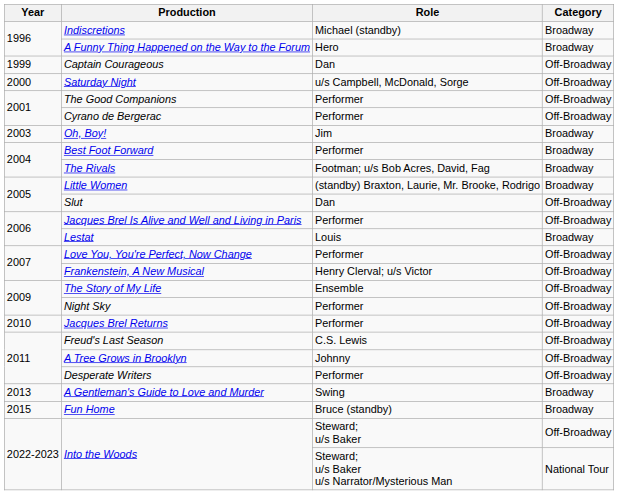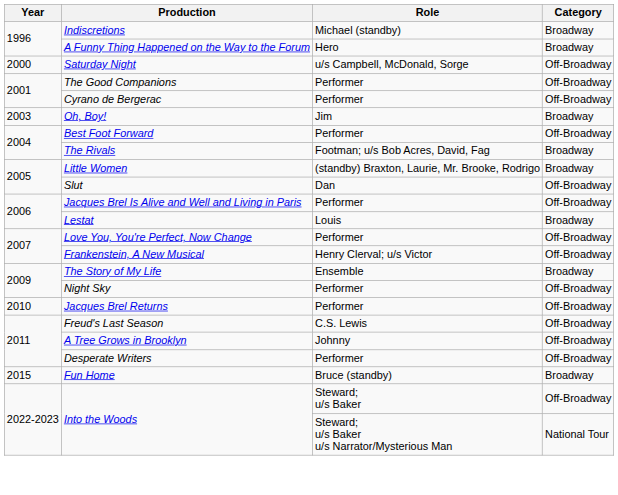 <table class="wikitable sortable">
 <tr>
 <th>Year</th>
 <th>Production</th>
 <th>Role</th>
 <th>Category</th>
 </tr>
 <tr>
 <td rowspan=2>1996</td>
 <td><em><a href='#'>Indiscretions</a></em></td>
 <td>Michael (standby)</td>
 <td>Broadway</td>
 </tr>
 <tr>
 <td><em><a href='#'>A Funny Thing Happened on the Way to the Forum</a></em></td>
 <td>Hero</td>
 <td>Broadway</td>
-</tr>
-<tr>
-<td>1999</td>
-<td><em>Captain Courageous</em></td>
-<td>Dan</td>
-<td>Off-Broadway</td>
 </tr>
 <tr>
 <td>2000</td>
 <td><em><a href='#'>Saturday Night</a></em></td>
 <td>u/s Campbell, McDonald, Sorge</td>
 <td>Off-Broadway</td>
 </tr>
 <tr>
 <td rowspan=2>2001</td>
 <td><em>The Good Companions</em></td>
 <td>Performer</td>
 <td>Off-Broadway</td>
 </tr>
 <tr>
 <td><em>Cyrano de Bergerac</em></td>
 <td>Performer</td>
 <td>Off-Broadway</td>
 </tr>
 <tr>
 <td>2003</td>
 <td><em><a href='#'>Oh, Boy!</a></em></td>
 <td>Jim</td>
 <td>Broadway</td>
 </tr>
 <tr>
 <td rowspan=2>2004</td>
 <td><em><a href='#'>Best Foot Forward</a></em></td>
 <td>Performer</td>
-<td>Broadway</td>
+<td>Off-Broadway</td>
 </tr>
 <tr>
 <td><em><a href='#'>The Rivals</a></em></td>
 <td>Footman; u/s Bob Acres, David, Fag</td>
 <td>Broadway</td>
 </tr>
 <tr>
 <td rowspan=2>2005</td>
 <td><em><a href='#'>Little Women</a></em></td>
 <td>(standby) Braxton, Laurie, Mr. Brooke, Rodrigo</td>
 <td>Broadway</td>
 </tr>
 <tr>
 <td><em>Slut</em></td>
 <td>Dan</td>
 <td>Off-Broadway</td>
 </tr>
 <tr>
 <td rowspan=2>2006</td>
 <td><em><a href='#'>Jacques Brel Is Alive and Well and Living in Paris</a></em></td>
 <td>Performer</td>
 <td>Off-Broadway</td>
 </tr>
 <tr>
 <td><em><a href='#'>Lestat</a></em></td>
 <td>Louis</td>
 <td>Broadway</td>
 </tr>
 <tr>
 <td rowspan=2>2007</td>
 <td><em><a href='#'>Love You, You're Perfect, Now Change</a></em></td>
 <td>Performer</td>
 <td>Off-Broadway</td>
 </tr>
 <tr>
 <td><em><a href='#'>Frankenstein, A New Musical</a></em></td>
 <td>Henry Clerval; u/s Victor</td>
 <td>Off-Broadway</td>
 </tr>
 <tr>
 <td rowspan=2>2009</td>
 <td><em><a href='#'>The Story of My Life</a></em></td>
 <td>Ensemble</td>
-<td>Off-Broadway</td>
+<td>Broadway</td>
 </tr>
 <tr>
 <td><em>Night Sky</em></td>
 <td>Performer</td>
 <td>Off-Broadway</td>
 </tr>
 <tr>
 <td>2010</td>
 <td><em><a href='#'>Jacques Brel Returns</a></em></td>
 <td>Performer</td>
 <td>Off-Broadway</td>
 </tr>
 <tr>
 <td rowspan=3>2011</td>
 <td><em>Freud's Last Season</em></td>
 <td>C.S. Lewis</td>
 <td>Off-Broadway</td>
 </tr>
 <tr>
 <td><em><a href='#'>A Tree Grows in Brooklyn</a></em></td>
 <td>Johnny</td>
 <td>Off-Broadway</td>
 </tr>
 <tr>
 <td><em>Desperate Writers</em></td>
 <td>Performer</td>
 <td>Off-Broadway</td>
 </tr>
 <tr>
-<td>2013</td>
-<td><em><a href='#'>A Gentleman's Guide to Love and Murder</a></em></td>
-<td>Swing</td>
-<td>Broadway</td>
-</tr>
-<tr>
 <td>2015</td>
 <td><em><a href='#'>Fun Home</a></em></td>
 <td>Bruce (standby)</td>
 <td>Broadway</td>
 </tr>
 <tr>
 <td rowspan=2>2022-2023</td>
 <td rowspan=2><em><a href='#'>Into the Woods</a></em></td>
 <td>Steward;<br>u/s Baker</td>
 <td>Off-Broadway</td>
 </tr>
 <tr>
 <td>Steward;<br>u/s Baker<br>u/s Narrator/Mysterious Man</td>
 <td>National Tour</td>
 </tr>
 </table>
